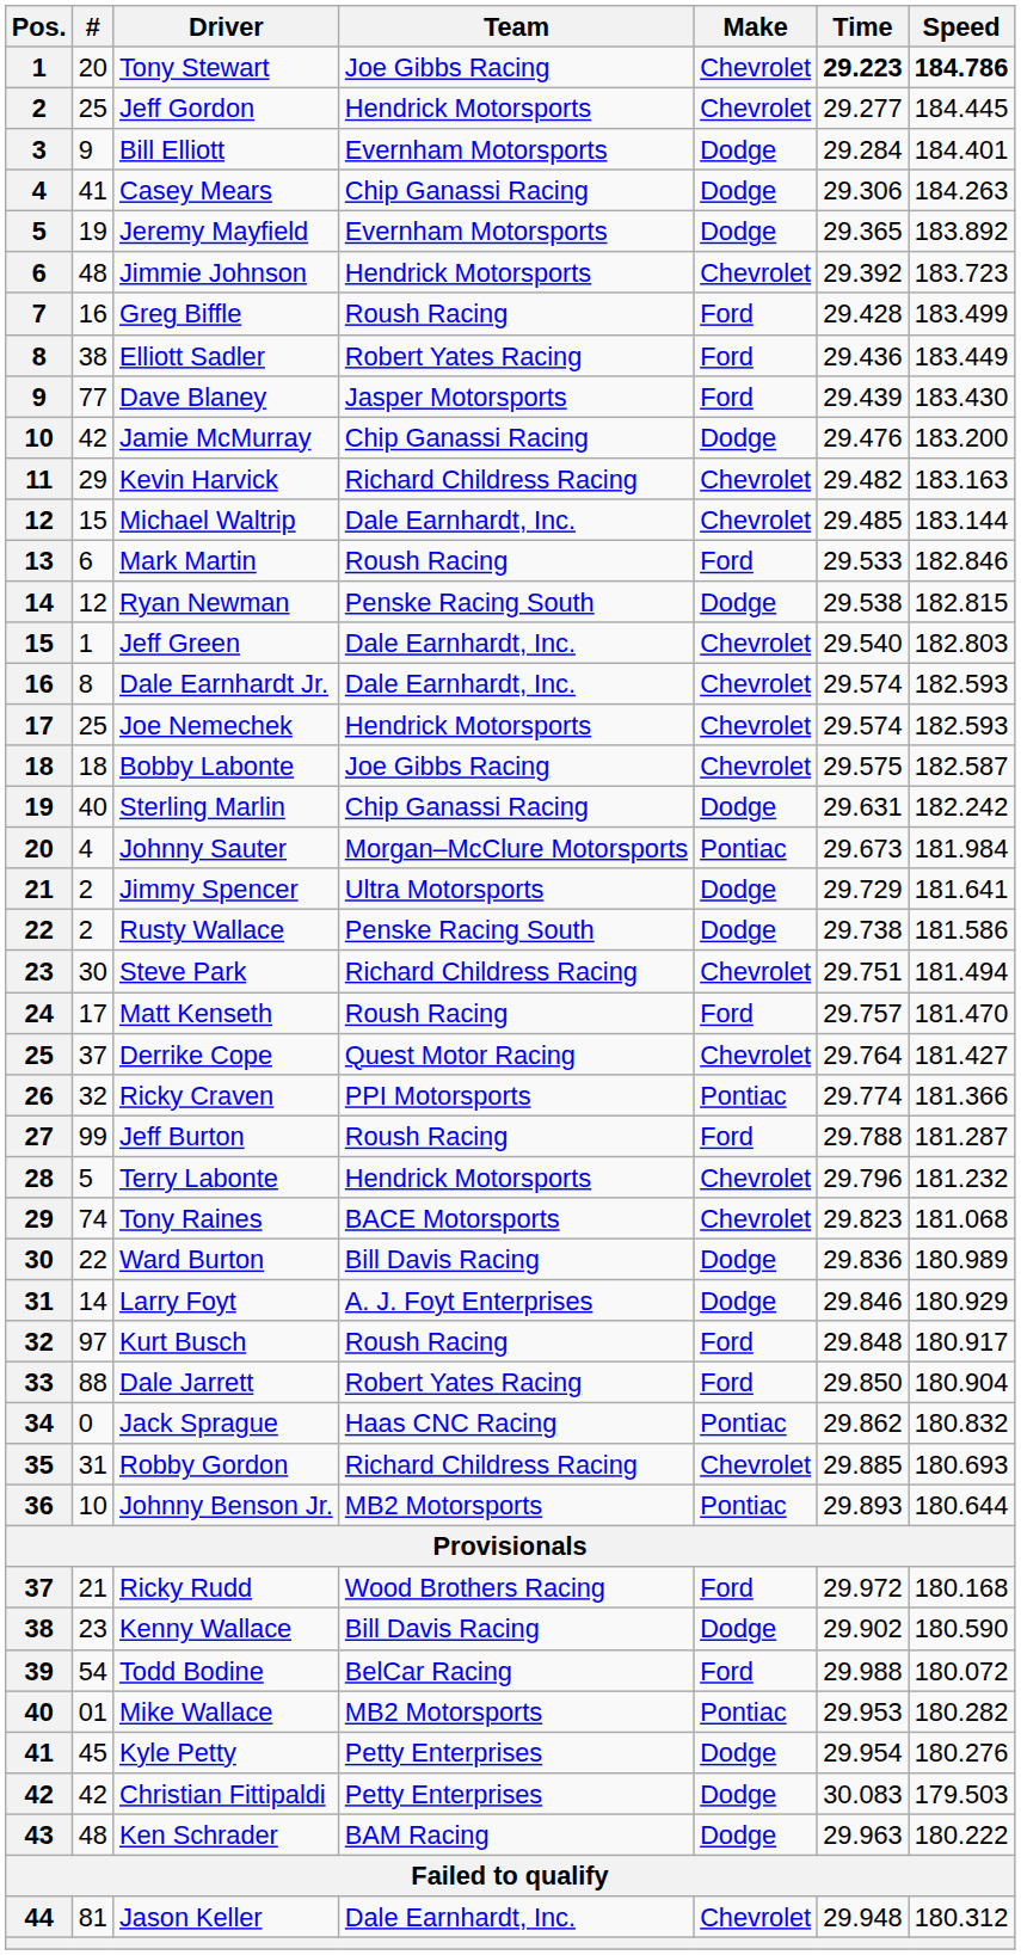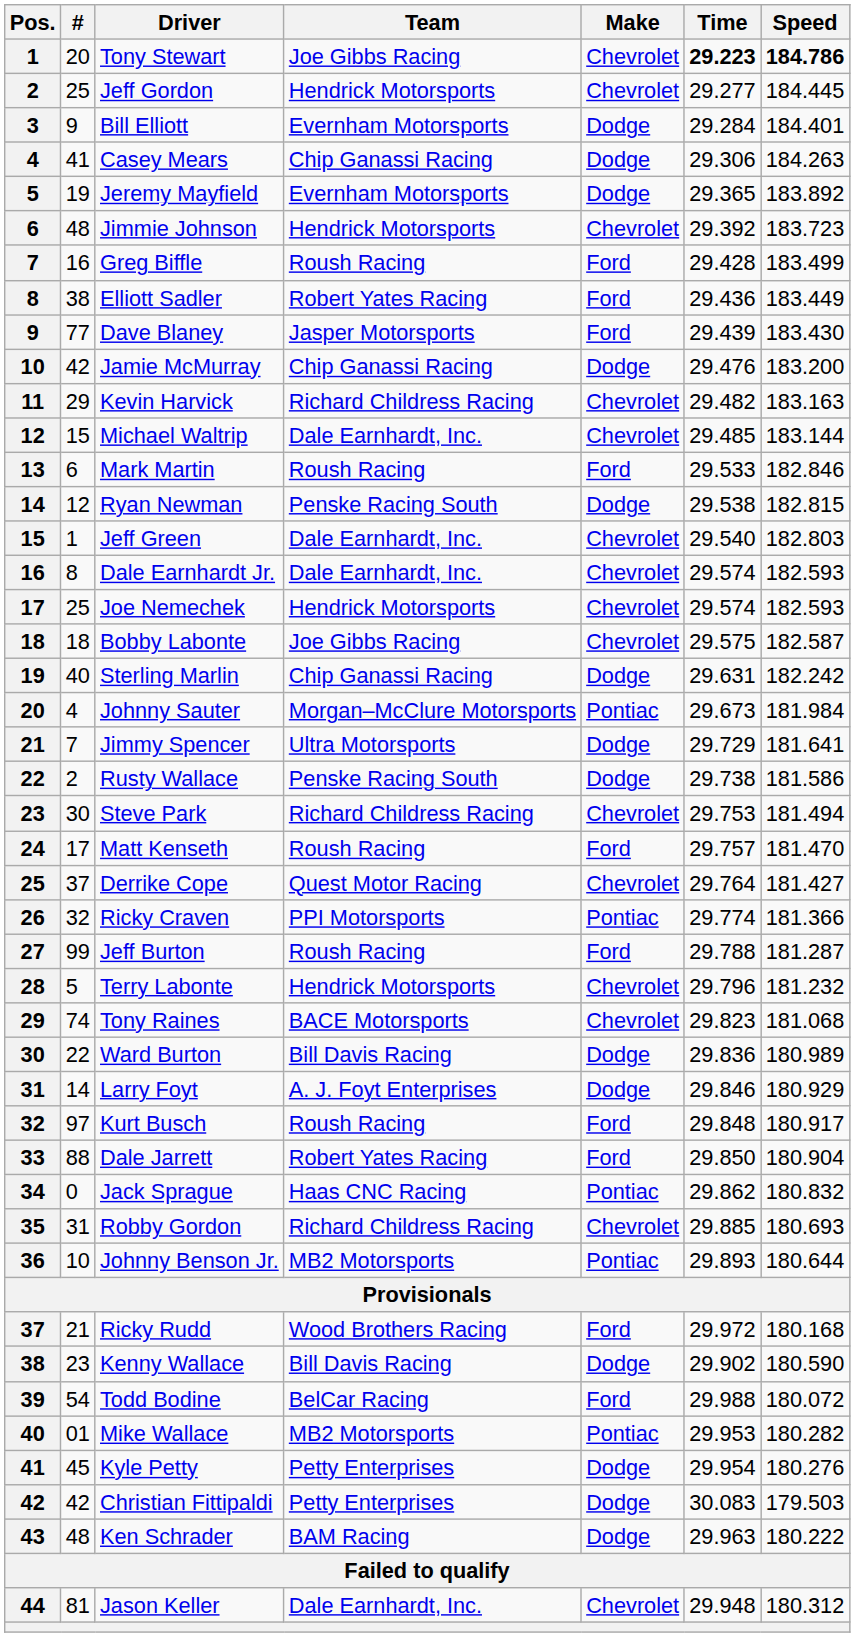 <table class="wikitable" style="font-size:95%">
 <tr>
 <th>Pos.</th>
 <th>#</th>
 <th>Driver</th>
 <th>Team</th>
 <th>Make</th>
 <th>Time</th>
 <th>Speed</th>
 </tr>
 <tr>
 <th>1</th>
 <td>20</td>
 <td><a href='#'>Tony Stewart</a></td>
 <td><a href='#'>Joe Gibbs Racing</a></td>
 <td><a href='#'>Chevrolet</a></td>
 <td><strong>29.223</strong></td>
 <td><strong>184.786</strong></td>
 </tr>
 <tr>
 <th>2</th>
 <td>25</td>
 <td><a href='#'>Jeff Gordon</a></td>
 <td><a href='#'>Hendrick Motorsports</a></td>
 <td><a href='#'>Chevrolet</a></td>
 <td>29.277</td>
 <td>184.445</td>
 </tr>
 <tr>
 <th>3</th>
 <td>9</td>
 <td><a href='#'>Bill Elliott</a></td>
 <td><a href='#'>Evernham Motorsports</a></td>
 <td><a href='#'>Dodge</a></td>
 <td>29.284</td>
 <td>184.401</td>
 </tr>
 <tr>
 <th>4</th>
 <td>41</td>
 <td><a href='#'>Casey Mears</a></td>
 <td><a href='#'>Chip Ganassi Racing</a></td>
 <td><a href='#'>Dodge</a></td>
 <td>29.306</td>
 <td>184.263</td>
 </tr>
 <tr>
 <th>5</th>
 <td>19</td>
 <td><a href='#'>Jeremy Mayfield</a></td>
 <td><a href='#'>Evernham Motorsports</a></td>
 <td><a href='#'>Dodge</a></td>
 <td>29.365</td>
 <td>183.892</td>
 </tr>
 <tr>
 <th>6</th>
 <td>48</td>
 <td><a href='#'>Jimmie Johnson</a></td>
 <td><a href='#'>Hendrick Motorsports</a></td>
 <td><a href='#'>Chevrolet</a></td>
 <td>29.392</td>
 <td>183.723</td>
 </tr>
 <tr>
 <th>7</th>
 <td>16</td>
 <td><a href='#'>Greg Biffle</a></td>
 <td><a href='#'>Roush Racing</a></td>
 <td><a href='#'>Ford</a></td>
 <td>29.428</td>
 <td>183.499</td>
 </tr>
 <tr>
 <th>8</th>
 <td>38</td>
 <td><a href='#'>Elliott Sadler</a></td>
 <td><a href='#'>Robert Yates Racing</a></td>
 <td><a href='#'>Ford</a></td>
 <td>29.436</td>
 <td>183.449</td>
 </tr>
 <tr>
 <th>9</th>
 <td>77</td>
 <td><a href='#'>Dave Blaney</a></td>
 <td><a href='#'>Jasper Motorsports</a></td>
 <td><a href='#'>Ford</a></td>
 <td>29.439</td>
 <td>183.430</td>
 </tr>
 <tr>
 <th>10</th>
 <td>42</td>
 <td><a href='#'>Jamie McMurray</a></td>
 <td><a href='#'>Chip Ganassi Racing</a></td>
 <td><a href='#'>Dodge</a></td>
 <td>29.476</td>
 <td>183.200</td>
 </tr>
 <tr>
 <th>11</th>
 <td>29</td>
 <td><a href='#'>Kevin Harvick</a></td>
 <td><a href='#'>Richard Childress Racing</a></td>
 <td><a href='#'>Chevrolet</a></td>
 <td>29.482</td>
 <td>183.163</td>
 </tr>
 <tr>
 <th>12</th>
 <td>15</td>
 <td><a href='#'>Michael Waltrip</a></td>
 <td><a href='#'>Dale Earnhardt, Inc.</a></td>
 <td><a href='#'>Chevrolet</a></td>
 <td>29.485</td>
 <td>183.144</td>
 </tr>
 <tr>
 <th>13</th>
 <td>6</td>
 <td><a href='#'>Mark Martin</a></td>
 <td><a href='#'>Roush Racing</a></td>
 <td><a href='#'>Ford</a></td>
 <td>29.533</td>
 <td>182.846</td>
 </tr>
 <tr>
 <th>14</th>
 <td>12</td>
 <td><a href='#'>Ryan Newman</a></td>
 <td><a href='#'>Penske Racing South</a></td>
 <td><a href='#'>Dodge</a></td>
 <td>29.538</td>
 <td>182.815</td>
 </tr>
 <tr>
 <th>15</th>
 <td>1</td>
 <td><a href='#'>Jeff Green</a></td>
 <td><a href='#'>Dale Earnhardt, Inc.</a></td>
 <td><a href='#'>Chevrolet</a></td>
 <td>29.540</td>
 <td>182.803</td>
 </tr>
 <tr>
 <th>16</th>
 <td>8</td>
 <td><a href='#'>Dale Earnhardt Jr.</a></td>
 <td><a href='#'>Dale Earnhardt, Inc.</a></td>
 <td><a href='#'>Chevrolet</a></td>
 <td>29.574</td>
 <td>182.593</td>
 </tr>
 <tr>
 <th>17</th>
 <td>25</td>
 <td><a href='#'>Joe Nemechek</a></td>
 <td><a href='#'>Hendrick Motorsports</a></td>
 <td><a href='#'>Chevrolet</a></td>
 <td>29.574</td>
 <td>182.593</td>
 </tr>
 <tr>
 <th>18</th>
 <td>18</td>
 <td><a href='#'>Bobby Labonte</a></td>
 <td><a href='#'>Joe Gibbs Racing</a></td>
 <td><a href='#'>Chevrolet</a></td>
 <td>29.575</td>
 <td>182.587</td>
 </tr>
 <tr>
 <th>19</th>
 <td>40</td>
 <td><a href='#'>Sterling Marlin</a></td>
 <td><a href='#'>Chip Ganassi Racing</a></td>
 <td><a href='#'>Dodge</a></td>
 <td>29.631</td>
 <td>182.242</td>
 </tr>
 <tr>
 <th>20</th>
 <td>4</td>
 <td><a href='#'>Johnny Sauter</a></td>
 <td><a href='#'>Morgan–McClure Motorsports</a></td>
 <td><a href='#'>Pontiac</a></td>
 <td>29.673</td>
 <td>181.984</td>
 </tr>
 <tr>
 <th>21</th>
-<td>2</td>
+<td>7</td>
 <td><a href='#'>Jimmy Spencer</a></td>
 <td><a href='#'>Ultra Motorsports</a></td>
 <td><a href='#'>Dodge</a></td>
 <td>29.729</td>
 <td>181.641</td>
 </tr>
 <tr>
 <th>22</th>
 <td>2</td>
 <td><a href='#'>Rusty Wallace</a></td>
 <td><a href='#'>Penske Racing South</a></td>
 <td><a href='#'>Dodge</a></td>
 <td>29.738</td>
 <td>181.586</td>
 </tr>
 <tr>
 <th>23</th>
 <td>30</td>
 <td><a href='#'>Steve Park</a></td>
 <td><a href='#'>Richard Childress Racing</a></td>
 <td><a href='#'>Chevrolet</a></td>
-<td>29.751</td>
+<td>29.753</td>
 <td>181.494</td>
 </tr>
 <tr>
 <th>24</th>
 <td>17</td>
 <td><a href='#'>Matt Kenseth</a></td>
 <td><a href='#'>Roush Racing</a></td>
 <td><a href='#'>Ford</a></td>
 <td>29.757</td>
 <td>181.470</td>
 </tr>
 <tr>
 <th>25</th>
 <td>37</td>
 <td><a href='#'>Derrike Cope</a></td>
 <td><a href='#'>Quest Motor Racing</a></td>
 <td><a href='#'>Chevrolet</a></td>
 <td>29.764</td>
 <td>181.427</td>
 </tr>
 <tr>
 <th>26</th>
 <td>32</td>
 <td><a href='#'>Ricky Craven</a></td>
 <td><a href='#'>PPI Motorsports</a></td>
 <td><a href='#'>Pontiac</a></td>
 <td>29.774</td>
 <td>181.366</td>
 </tr>
 <tr>
 <th>27</th>
 <td>99</td>
 <td><a href='#'>Jeff Burton</a></td>
 <td><a href='#'>Roush Racing</a></td>
 <td><a href='#'>Ford</a></td>
 <td>29.788</td>
 <td>181.287</td>
 </tr>
 <tr>
 <th>28</th>
 <td>5</td>
 <td><a href='#'>Terry Labonte</a></td>
 <td><a href='#'>Hendrick Motorsports</a></td>
 <td><a href='#'>Chevrolet</a></td>
 <td>29.796</td>
 <td>181.232</td>
 </tr>
 <tr>
 <th>29</th>
 <td>74</td>
 <td><a href='#'>Tony Raines</a></td>
 <td><a href='#'>BACE Motorsports</a></td>
 <td><a href='#'>Chevrolet</a></td>
 <td>29.823</td>
 <td>181.068</td>
 </tr>
 <tr>
 <th>30</th>
 <td>22</td>
 <td><a href='#'>Ward Burton</a></td>
 <td><a href='#'>Bill Davis Racing</a></td>
 <td><a href='#'>Dodge</a></td>
 <td>29.836</td>
 <td>180.989</td>
 </tr>
 <tr>
 <th>31</th>
 <td>14</td>
 <td><a href='#'>Larry Foyt</a></td>
 <td><a href='#'>A. J. Foyt Enterprises</a></td>
 <td><a href='#'>Dodge</a></td>
 <td>29.846</td>
 <td>180.929</td>
 </tr>
 <tr>
 <th>32</th>
 <td>97</td>
 <td><a href='#'>Kurt Busch</a></td>
 <td><a href='#'>Roush Racing</a></td>
 <td><a href='#'>Ford</a></td>
 <td>29.848</td>
 <td>180.917</td>
 </tr>
 <tr>
 <th>33</th>
 <td>88</td>
 <td><a href='#'>Dale Jarrett</a></td>
 <td><a href='#'>Robert Yates Racing</a></td>
 <td><a href='#'>Ford</a></td>
 <td>29.850</td>
 <td>180.904</td>
 </tr>
 <tr>
 <th>34</th>
 <td>0</td>
 <td><a href='#'>Jack Sprague</a></td>
 <td><a href='#'>Haas CNC Racing</a></td>
 <td><a href='#'>Pontiac</a></td>
 <td>29.862</td>
 <td>180.832</td>
 </tr>
 <tr>
 <th>35</th>
 <td>31</td>
 <td><a href='#'>Robby Gordon</a></td>
 <td><a href='#'>Richard Childress Racing</a></td>
 <td><a href='#'>Chevrolet</a></td>
 <td>29.885</td>
 <td>180.693</td>
 </tr>
 <tr>
 <th>36</th>
 <td>10</td>
 <td><a href='#'>Johnny Benson Jr.</a></td>
 <td><a href='#'>MB2 Motorsports</a></td>
 <td><a href='#'>Pontiac</a></td>
 <td>29.893</td>
 <td>180.644</td>
 </tr>
 <tr>
 <th colspan="7">Provisionals</th>
 </tr>
 <tr>
 <th>37</th>
 <td>21</td>
 <td><a href='#'>Ricky Rudd</a></td>
 <td><a href='#'>Wood Brothers Racing</a></td>
 <td><a href='#'>Ford</a></td>
 <td>29.972</td>
 <td>180.168</td>
 </tr>
 <tr>
 <th>38</th>
 <td>23</td>
 <td><a href='#'>Kenny Wallace</a></td>
 <td><a href='#'>Bill Davis Racing</a></td>
 <td><a href='#'>Dodge</a></td>
 <td>29.902</td>
 <td>180.590</td>
 </tr>
 <tr>
 <th>39</th>
 <td>54</td>
 <td><a href='#'>Todd Bodine</a></td>
 <td><a href='#'>BelCar Racing</a></td>
 <td><a href='#'>Ford</a></td>
 <td>29.988</td>
 <td>180.072</td>
 </tr>
 <tr>
 <th>40</th>
 <td>01</td>
 <td><a href='#'>Mike Wallace</a></td>
 <td><a href='#'>MB2 Motorsports</a></td>
 <td><a href='#'>Pontiac</a></td>
 <td>29.953</td>
 <td>180.282</td>
 </tr>
 <tr>
 <th>41</th>
 <td>45</td>
 <td><a href='#'>Kyle Petty</a></td>
 <td><a href='#'>Petty Enterprises</a></td>
 <td><a href='#'>Dodge</a></td>
 <td>29.954</td>
 <td>180.276</td>
 </tr>
 <tr>
 <th>42</th>
 <td>42</td>
 <td><a href='#'>Christian Fittipaldi</a></td>
 <td><a href='#'>Petty Enterprises</a></td>
 <td><a href='#'>Dodge</a></td>
 <td>30.083</td>
 <td>179.503</td>
 </tr>
 <tr>
 <th>43</th>
 <td>48</td>
 <td><a href='#'>Ken Schrader</a></td>
 <td><a href='#'>BAM Racing</a></td>
 <td><a href='#'>Dodge</a></td>
 <td>29.963</td>
 <td>180.222</td>
 </tr>
 <tr>
 <th colspan="7">Failed to qualify</th>
 </tr>
 <tr>
 <th>44</th>
 <td>81</td>
 <td><a href='#'>Jason Keller</a></td>
 <td><a href='#'>Dale Earnhardt, Inc.</a></td>
 <td><a href='#'>Chevrolet</a></td>
 <td>29.948</td>
 <td>180.312</td>
 </tr>
 <tr>
 <th colspan="7"></th>
 </tr>
 </table>
